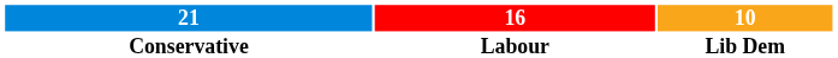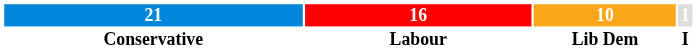 <table style="width:100%; text-align:center;">
 <tr style="color:white;">
 <td style="background:#0087DC; width:43.75%;"><strong>21</strong></td>
 <td style="background:red; width:33.33%;"><strong>16</strong></td>
 <td style="background:#FAA61A; width:20.83%;"><strong>10</strong></td>
+<td style="background:#DDDDDD; width:2.09%;"><strong>1</strong></td>
 </tr>
 <tr>
 <td><span><strong>Conservative</strong></span></td>
 <td><span><strong>Labour</strong></span></td>
 <td><span><strong>Lib Dem</strong></span></td>
+<td><span><strong>I</strong></span></td>
 </tr>
 </table>
